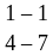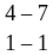 <table style="text-align:center">
 <tr>
 <th width=200></th>
 <th width=100></th>
 <th width=200></th>
 </tr>
 <tr>
+<td align=right></td>
+<td>4 – 7</td>
+<td align=left><strong></strong></td>
+</tr>
+<tr>
 <td align=right><strong></strong></td>
 <td>1 – 1</td>
 <td align=left><strong></strong></td>
 </tr>
-<tr>
-<td align=right></td>
-<td>4 – 7</td>
-<td align=left><strong></strong></td>
-</tr>
 </table>
